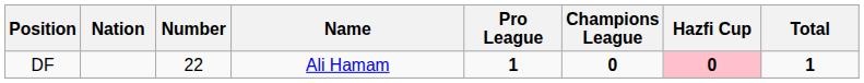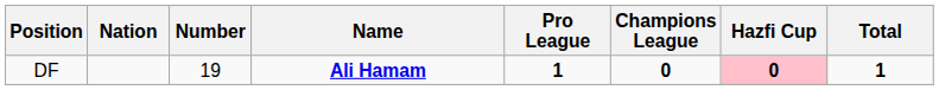 <table class="wikitable" style="font-size: 95%; text-align: center;">
 <tr>
 <th width=60>Position</th>
 <th width=60>Nation</th>
 <th width=60>Number</th>
 <th width=200>Name</th>
 <th width=80>Pro League</th>
 <th width=80>Champions League</th>
 <th width=80>Hazfi Cup</th>
 <th width=80>Total</th>
 </tr>
 <tr>
 <td>DF</td>
 <td></td>
-<td>22</td>
-<td><a href='#'>Ali Hamam</a></td>
+<td>19</td>
+<td><strong><a href='#'>Ali Hamam</a></strong></td>
 <td><strong>1</strong></td>
 <td><strong>0</strong></td>
 <td style="background: pink;"><strong>0</strong></td>
 <td><strong>1</strong></td>
 </tr>
 <tr>
 </tr>
 </table>
